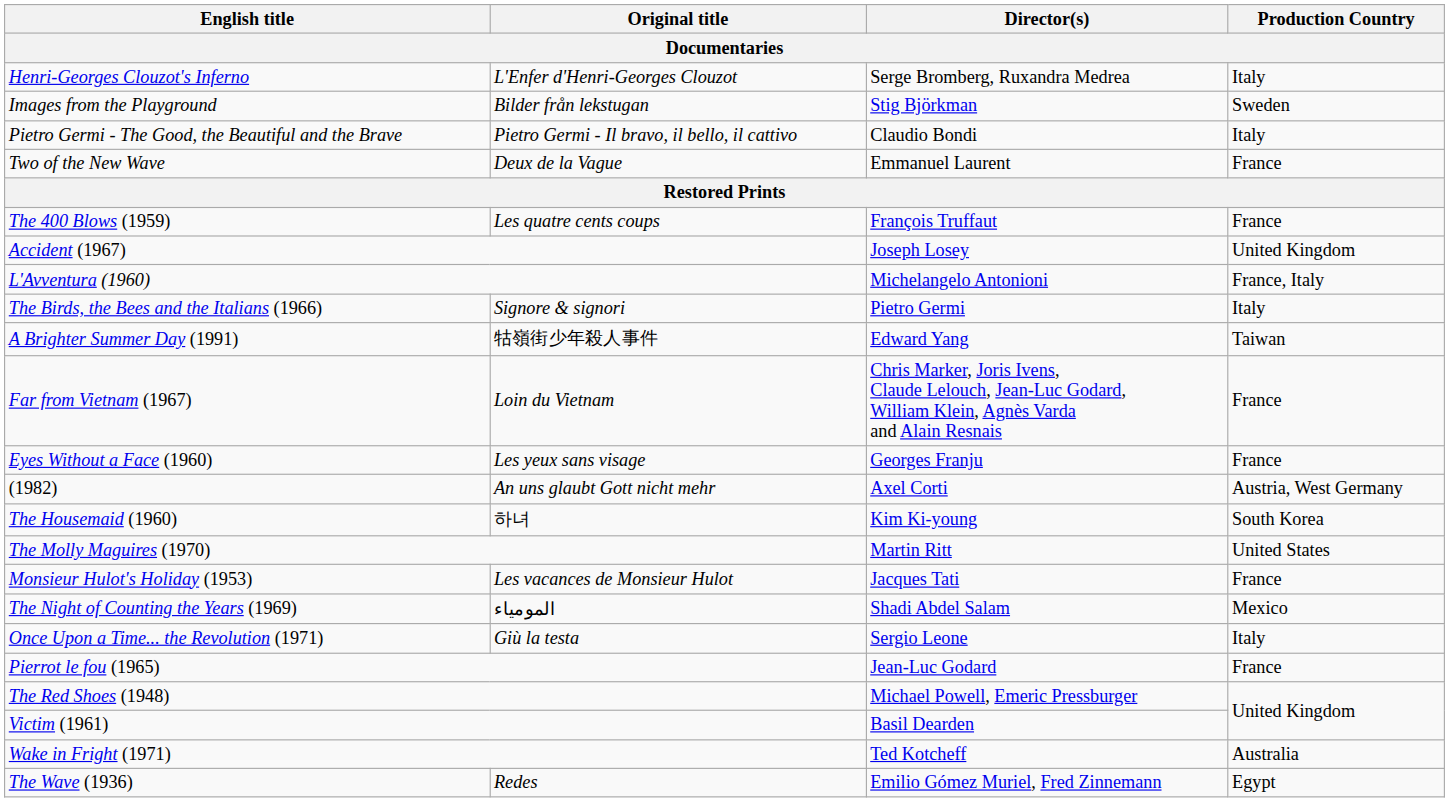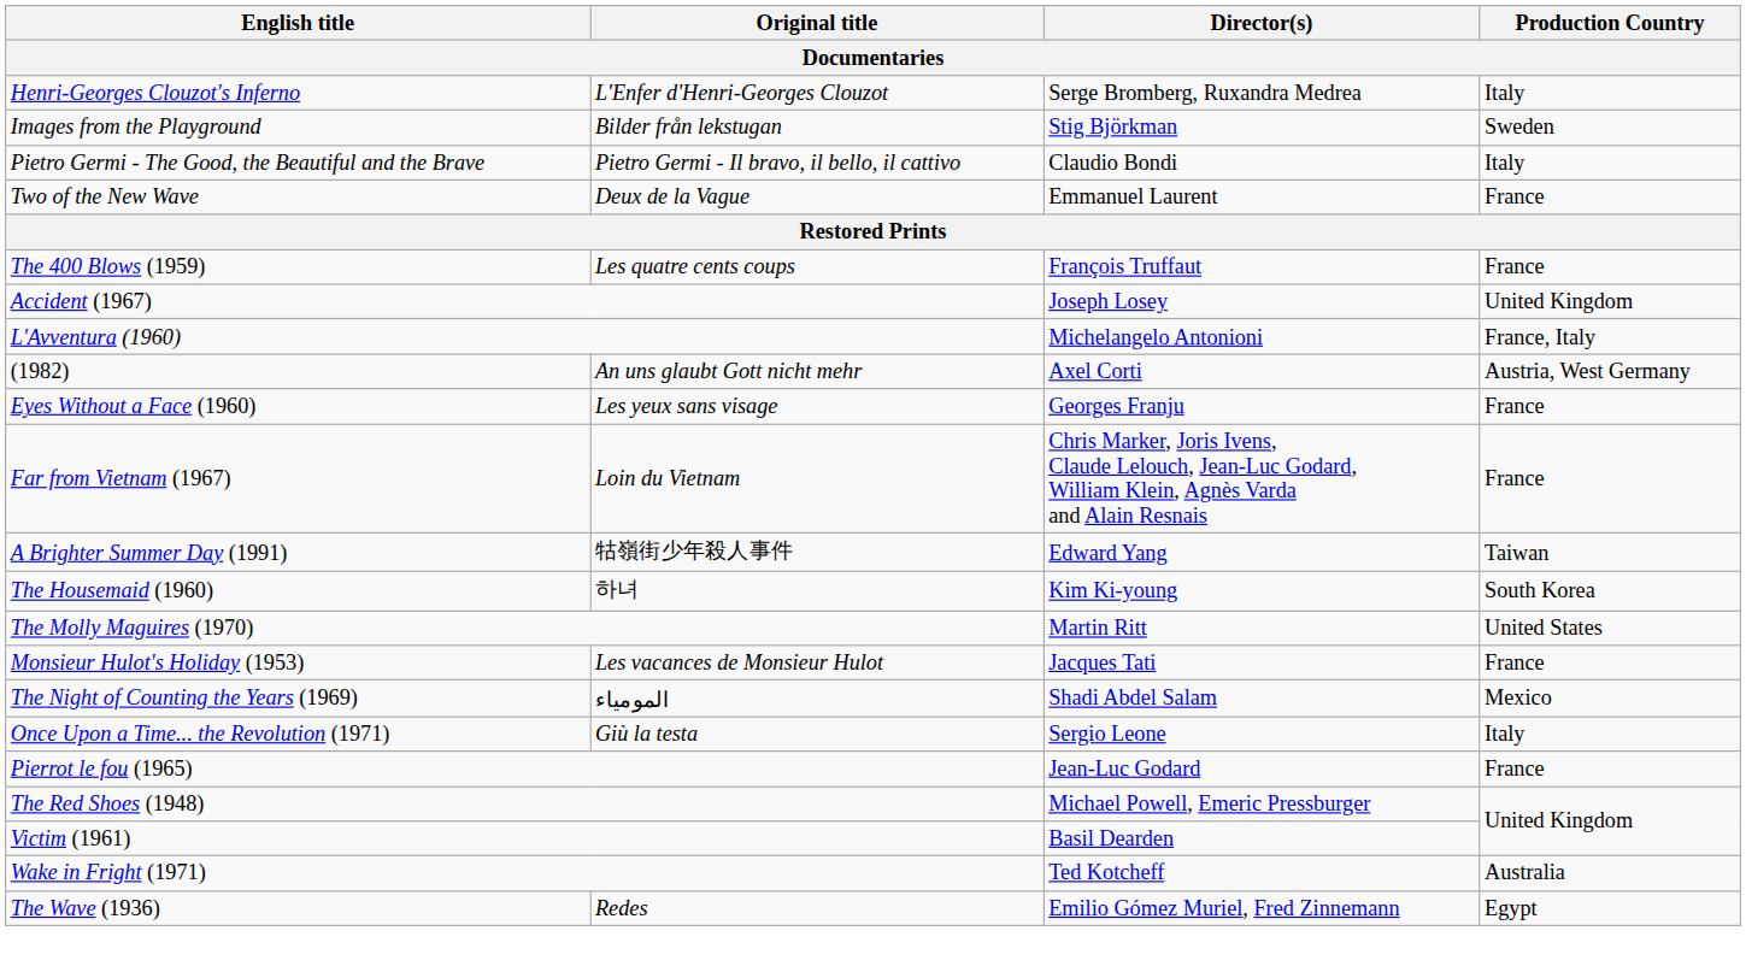 <table class="wikitable" width="100%" cellpadding="5">
 <tr>
 <th scope="col">English title</th>
 <th scope="col">Original title</th>
 <th scope="col">Director(s)</th>
 <th scope="col">Production Country</th>
 </tr>
 <tr>
 <th colspan="4">Documentaries</th>
 </tr>
 <tr>
 <td><em><a href='#'>Henri-Georges Clouzot's Inferno</a></em></td>
 <td><em>L'Enfer d'Henri-Georges Clouzot</em></td>
 <td data-sort-value="Bromberg">Serge Bromberg, Ruxandra Medrea</td>
 <td>Italy</td>
 </tr>
 <tr>
 <td><em>Images from the Playground</em></td>
 <td><em>Bilder från lekstugan</em></td>
 <td data-sort-value="Björkman"><a href='#'>Stig Björkman</a></td>
 <td>Sweden</td>
 </tr>
 <tr>
 <td><em>Pietro Germi - The Good, the Beautiful and the Brave</em></td>
 <td><em>Pietro Germi - Il bravo, il bello, il cattivo</em></td>
 <td data-sort-value="Bondi">Claudio Bondi</td>
 <td>Italy</td>
 </tr>
 <tr>
 <td><em>Two of the New Wave</em></td>
 <td><em>Deux de la Vague</em></td>
 <td>Emmanuel Laurent</td>
 <td>France</td>
 </tr>
 <tr>
 <th colspan="4">Restored Prints</th>
 </tr>
 <tr>
 <td data-sort-value="400"><em><a href='#'>The 400 Blows</a></em> (1959)</td>
 <td data-sort-value="quatre cents"><em>Les quatre cents coups</em></td>
 <td data-sort-value="Truffaut"><a href='#'>François Truffaut</a></td>
 <td>France</td>
 </tr>
 <tr>
 <td colspan="2"><em><a href='#'>Accident</a></em> (1967)</td>
 <td data-sort-value="Losey"><a href='#'>Joseph Losey</a></td>
 <td>United Kingdom</td>
 </tr>
 <tr>
 <td colspan="2" data-sort-value="Adventure"><em><a href='#'>L'Avventura</a> (1960)</em></td>
 <td data-sort-value="Antonioni"><a href='#'>Michelangelo Antonioni</a></td>
 <td>France, Italy</td>
 </tr>
 <tr>
-<td data-sort-value="Birds"><em><a href='#'>The Birds, the Bees and the Italians</a></em> (1966)</td>
-<td><em>Signore & signori</em></td>
-<td data-sort-value="Germi"><a href='#'>Pietro Germi</a></td>
-<td>Italy</td>
+<td><em></em>(1982)</td>
+<td><em>An uns glaubt Gott nicht mehr</em></td>
+<td data-sort-value="Corti"><a href='#'>Axel Corti</a></td>
+<td>Austria, West Germany</td>
 </tr>
 <tr>
-<td data-sort-value="Brighter"><em><a href='#'>A Brighter Summer Day</a></em> (1991)</td>
-<td>牯嶺街少年殺人事件</td>
-<td data-sort-value="Yang"><a href='#'>Edward Yang</a></td>
-<td>Taiwan</td>
+<td><em><a href='#'>Eyes Without a Face</a></em> (1960)</td>
+<td data-sort-value="yeux"><em>Les yeux sans visage</em></td>
+<td data-sort-value="Franju"><a href='#'>Georges Franju</a></td>
+<td>France</td>
 </tr>
 <tr>
 <td><em><a href='#'>Far from Vietnam</a></em> (1967)</td>
 <td><em>Loin du Vietnam</em></td>
 <td data-sort-value="Marker"><a href='#'>Chris Marker</a>, <a href='#'>Joris Ivens</a>,<br><a href='#'>Claude Lelouch</a>, <a href='#'>Jean-Luc Godard</a>,<br><a href='#'>William Klein</a>, <a href='#'>Agnès Varda</a><br>and <a href='#'>Alain Resnais</a></td>
 <td>France</td>
 </tr>
 <tr>
-<td><em><a href='#'>Eyes Without a Face</a></em> (1960)</td>
-<td data-sort-value="yeux"><em>Les yeux sans visage</em></td>
-<td data-sort-value="Franju"><a href='#'>Georges Franju</a></td>
-<td>France</td>
-</tr>
-<tr>
-<td><em></em>(1982)</td>
-<td><em>An uns glaubt Gott nicht mehr</em></td>
-<td data-sort-value="Corti"><a href='#'>Axel Corti</a></td>
-<td>Austria, West Germany</td>
+<td data-sort-value="Brighter"><em><a href='#'>A Brighter Summer Day</a></em> (1991)</td>
+<td>牯嶺街少年殺人事件</td>
+<td data-sort-value="Yang"><a href='#'>Edward Yang</a></td>
+<td>Taiwan</td>
 </tr>
 <tr>
 <td data-sort-value="Housemaid"><em><a href='#'>The Housemaid</a></em> (1960)</td>
 <td data-sort-value="Hanyeo">하녀</td>
 <td data-sort-value="Ki-young"><a href='#'>Kim Ki-young</a></td>
 <td>South Korea</td>
 </tr>
 <tr>
 <td colspan="2" data-sort-value=" Molly"><em><a href='#'>The Molly Maguires</a></em> (1970)</td>
 <td data-sort-value="Ritt"><a href='#'>Martin Ritt</a></td>
 <td>United States</td>
 </tr>
 <tr>
 <td><em><a href='#'>Monsieur Hulot's Holiday</a></em> (1953)</td>
 <td data-sort-value="vacances"><em>Les vacances de Monsieur Hulot</em></td>
 <td data-sort-value="Tati"><a href='#'>Jacques Tati</a></td>
 <td>France</td>
 </tr>
 <tr>
 <td data-sort-value="Night of"><em><a href='#'>The Night of Counting the Years</a></em> (1969)</td>
 <td>المومياء</td>
 <td data-sort-value="Salam"><a href='#'>Shadi Abdel Salam</a></td>
 <td>Mexico</td>
 </tr>
 <tr>
 <td><em><a href='#'>Once Upon a Time... the Revolution</a></em> (1971)</td>
 <td><em>Giù la testa</em></td>
 <td data-sort-value="Leone"><a href='#'>Sergio Leone</a></td>
 <td>Italy</td>
 </tr>
 <tr>
 <td colspan="2"><em><a href='#'>Pierrot le fou</a></em> (1965)</td>
 <td data-sort-value="Godard"><a href='#'>Jean-Luc Godard</a></td>
 <td>France</td>
 </tr>
 <tr>
 <td colspan="2" data-sort-value="Red Shoes"><em><a href='#'>The Red Shoes</a></em> (1948)</td>
 <td data-sort-value="Powell"><a href='#'>Michael Powell</a>, <a href='#'>Emeric Pressburger</a></td>
 <td rowspan="2">United Kingdom</td>
 </tr>
 <tr>
 <td colspan="2"><em><a href='#'>Victim</a></em> (1961)</td>
 <td data-sort-value="Dearden"><a href='#'>Basil Dearden</a></td>
 </tr>
 <tr>
 <td colspan="2"><em><a href='#'>Wake in Fright</a></em> (1971)</td>
 <td data-sort-value="Kotcheff"><a href='#'>Ted Kotcheff</a></td>
 <td>Australia</td>
 </tr>
 <tr>
 <td data-sort-value="Wave"><em><a href='#'>The Wave</a></em> (1936)</td>
 <td><em>Redes</em></td>
 <td data-sort-value="Gómez Muriel"><a href='#'>Emilio Gómez Muriel</a>, <a href='#'>Fred Zinnemann</a></td>
 <td>Egypt</td>
 </tr>
 </table>
